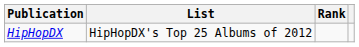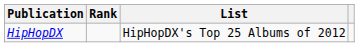 <table class="sortable wikitable">
 <tr>
 <th>Publication</th>
+<th>Rank</th>
 <th>List</th>
-<th>Rank</th>
 <th class="unsortable"></th>
 </tr>
 <tr>
 <td><em><a href='#'>HipHopDX</a></em></td>
+<td></td>
 <td>HipHopDX's Top 25 Albums of 2012</td>
-<td></td>
 <td></td>
 </tr>
 </table>
